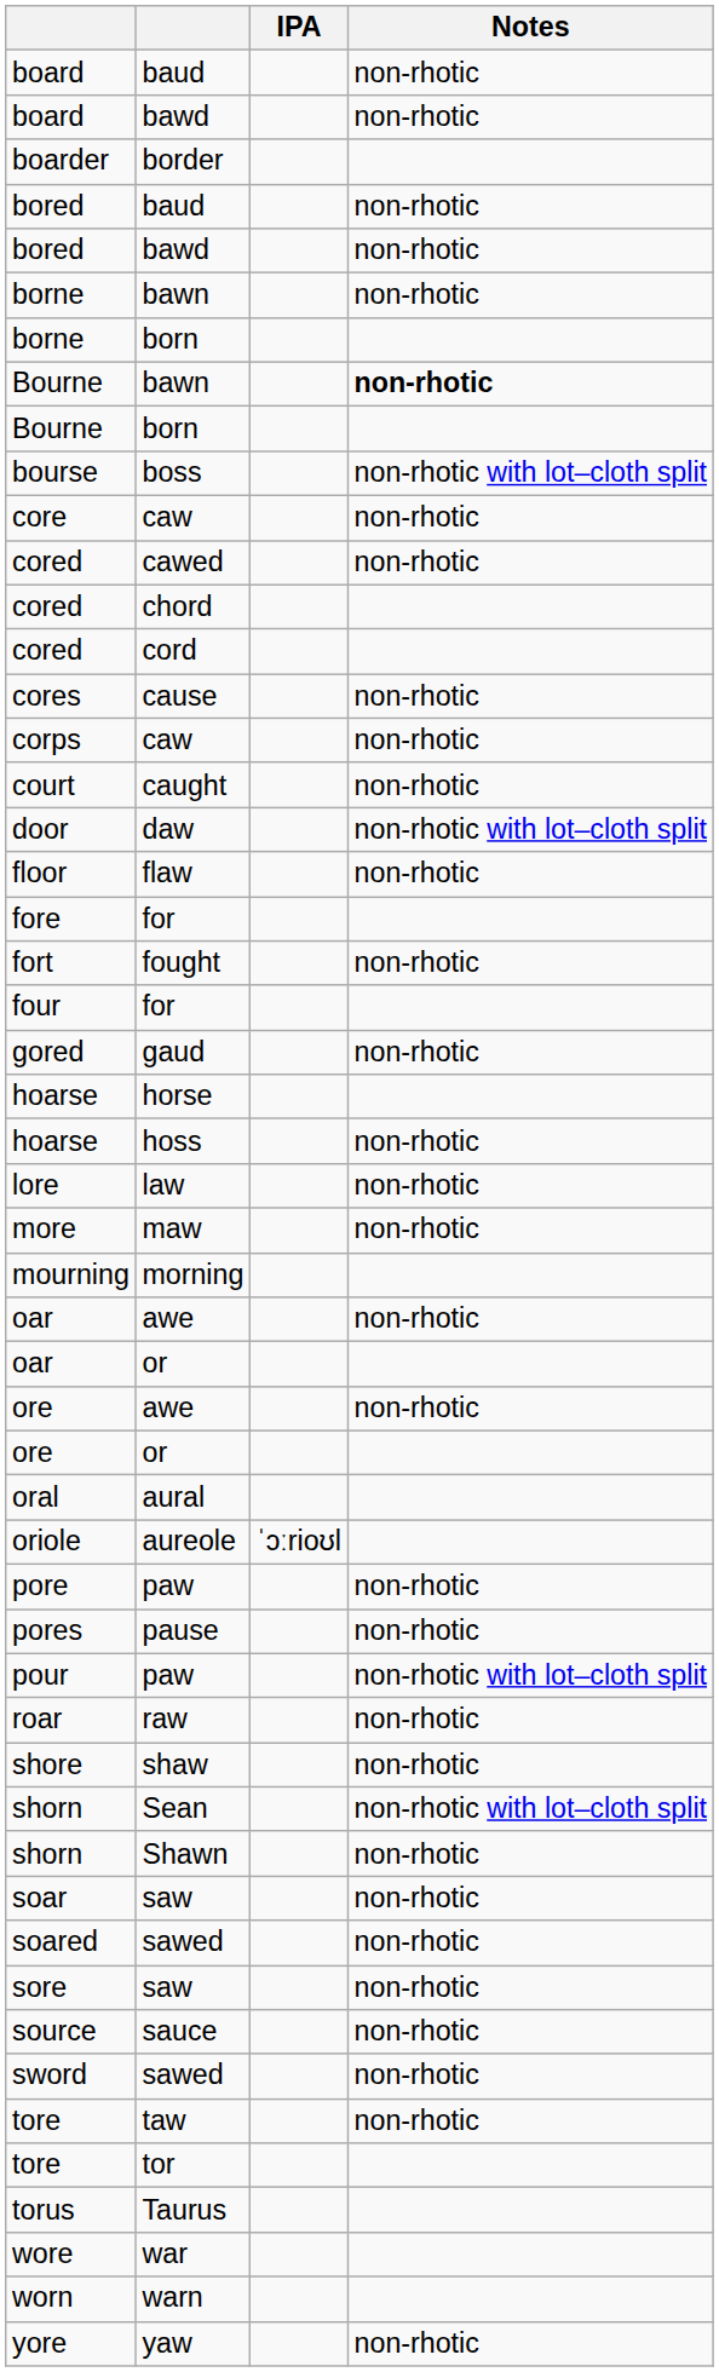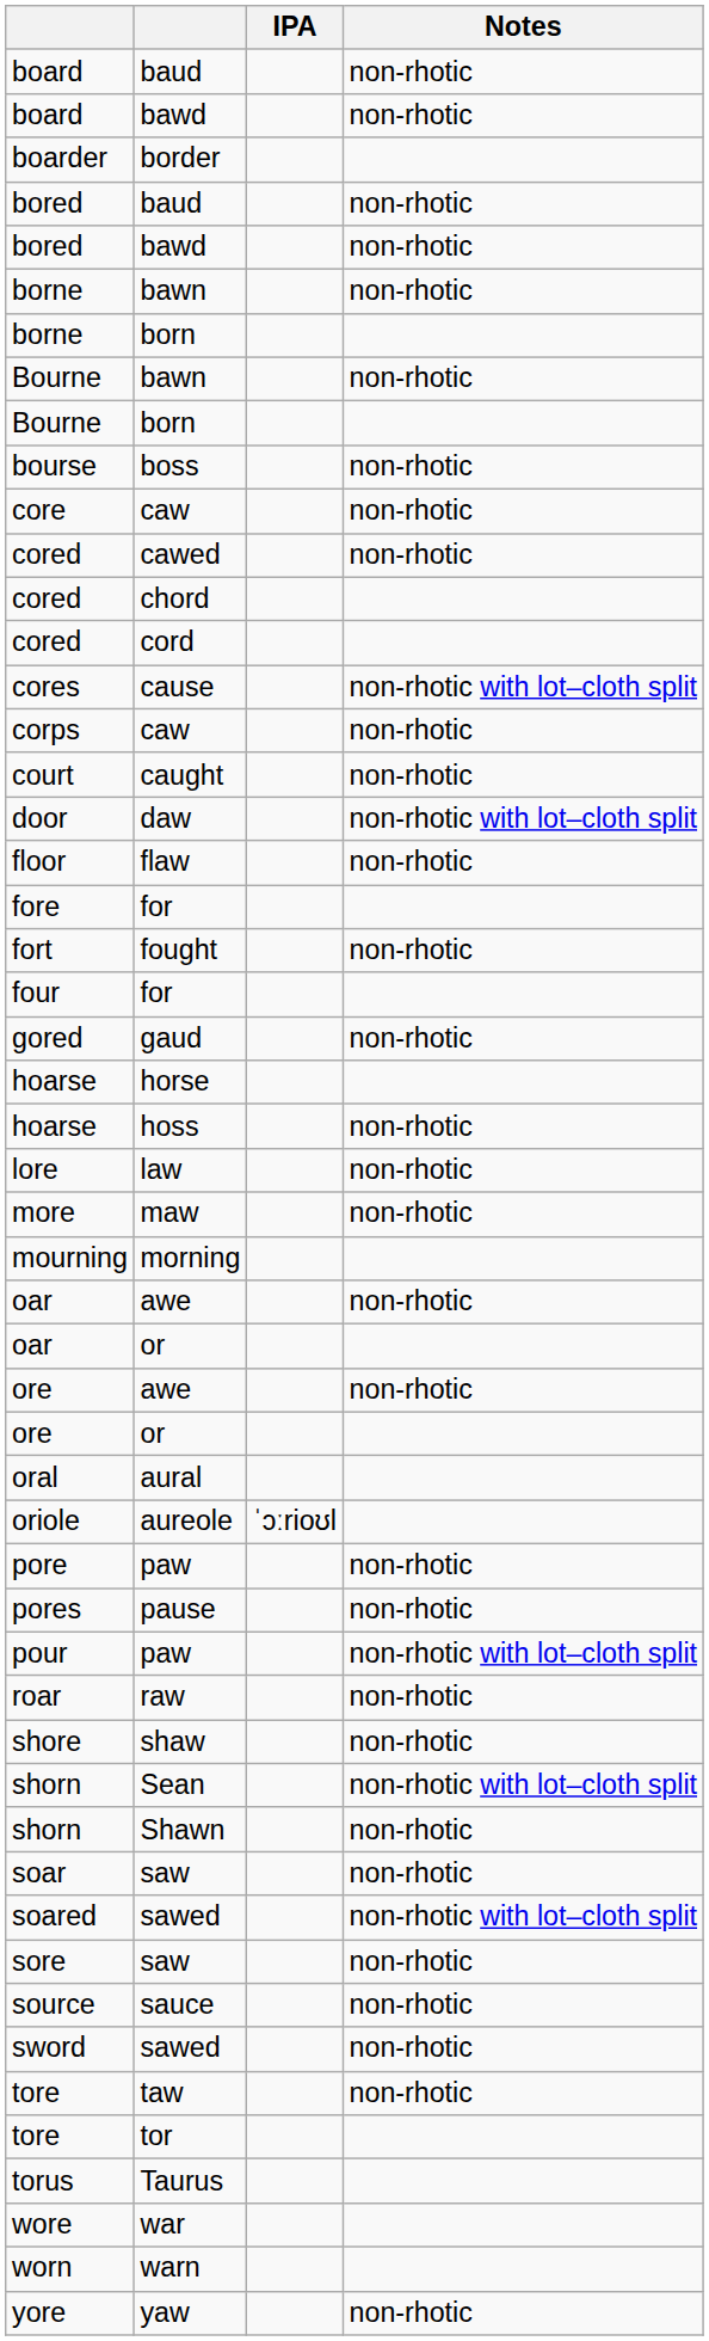 <table class="wikitable sortable mw-collapsible mw-collapsed">
 <tr>
 <th></th>
 <th></th>
 <th>IPA</th>
 <th>Notes</th>
 </tr>
 <tr>
 <td>board</td>
 <td>baud</td>
 <td></td>
 <td>non-rhotic</td>
 </tr>
 <tr>
 <td>board</td>
 <td>bawd</td>
 <td></td>
 <td>non-rhotic</td>
 </tr>
 <tr>
 <td>boarder</td>
 <td>border</td>
 <td></td>
 <td></td>
 </tr>
 <tr>
 <td>bored</td>
 <td>baud</td>
 <td></td>
 <td>non-rhotic</td>
 </tr>
 <tr>
 <td>bored</td>
 <td>bawd</td>
 <td></td>
 <td>non-rhotic</td>
 </tr>
 <tr>
 <td>borne</td>
 <td>bawn</td>
 <td></td>
 <td>non-rhotic</td>
 </tr>
 <tr>
 <td>borne</td>
 <td>born</td>
 <td></td>
 <td></td>
 </tr>
 <tr>
 <td>Bourne</td>
 <td>bawn</td>
 <td></td>
-<td><strong>non-rhotic</strong></td>
+<td>non-rhotic</td>
 </tr>
 <tr>
 <td>Bourne</td>
 <td>born</td>
 <td></td>
 <td></td>
 </tr>
 <tr>
 <td>bourse</td>
 <td>boss</td>
 <td></td>
-<td>non-rhotic <a href='#'>with lot–cloth split</a></td>
+<td>non-rhotic</td>
 </tr>
 <tr>
 <td>core</td>
 <td>caw</td>
 <td></td>
 <td>non-rhotic</td>
 </tr>
 <tr>
 <td>cored</td>
 <td>cawed</td>
 <td></td>
 <td>non-rhotic</td>
 </tr>
 <tr>
 <td>cored</td>
 <td>chord</td>
 <td></td>
 <td></td>
 </tr>
 <tr>
 <td>cored</td>
 <td>cord</td>
 <td></td>
 <td></td>
 </tr>
 <tr>
 <td>cores</td>
 <td>cause</td>
 <td></td>
-<td>non-rhotic</td>
+<td>non-rhotic <a href='#'>with lot–cloth split</a></td>
 </tr>
 <tr>
 <td>corps</td>
 <td>caw</td>
 <td></td>
 <td>non-rhotic</td>
 </tr>
 <tr>
 <td>court</td>
 <td>caught</td>
 <td></td>
 <td>non-rhotic</td>
 </tr>
 <tr>
 <td>door</td>
 <td>daw</td>
 <td></td>
 <td>non-rhotic <a href='#'>with lot–cloth split</a></td>
 </tr>
 <tr>
 <td>floor</td>
 <td>flaw</td>
 <td></td>
 <td>non-rhotic</td>
 </tr>
 <tr>
 <td>fore</td>
 <td>for</td>
 <td></td>
 <td></td>
 </tr>
 <tr>
 <td>fort</td>
 <td>fought</td>
 <td></td>
 <td>non-rhotic</td>
 </tr>
 <tr>
 <td>four</td>
 <td>for</td>
 <td></td>
 <td></td>
 </tr>
 <tr>
 <td>gored</td>
 <td>gaud</td>
 <td></td>
 <td>non-rhotic</td>
 </tr>
 <tr>
 <td>hoarse</td>
 <td>horse</td>
 <td></td>
 <td></td>
 </tr>
 <tr>
 <td>hoarse</td>
 <td>hoss</td>
 <td></td>
 <td>non-rhotic</td>
 </tr>
 <tr>
 <td>lore</td>
 <td>law</td>
 <td></td>
 <td>non-rhotic</td>
 </tr>
 <tr>
 <td>more</td>
 <td>maw</td>
 <td></td>
 <td>non-rhotic</td>
 </tr>
 <tr>
 <td>mourning</td>
 <td>morning</td>
 <td></td>
 <td></td>
 </tr>
 <tr>
 <td>oar</td>
 <td>awe</td>
 <td></td>
 <td>non-rhotic</td>
 </tr>
 <tr>
 <td>oar</td>
 <td>or</td>
 <td></td>
 <td></td>
 </tr>
 <tr>
 <td>ore</td>
 <td>awe</td>
 <td></td>
 <td>non-rhotic</td>
 </tr>
 <tr>
 <td>ore</td>
 <td>or</td>
 <td></td>
 <td></td>
 </tr>
 <tr>
 <td>oral</td>
 <td>aural</td>
 <td></td>
 <td></td>
 </tr>
 <tr>
 <td>oriole</td>
 <td>aureole</td>
 <td>ˈɔːrioʊl</td>
 <td></td>
 </tr>
 <tr>
 <td>pore</td>
 <td>paw</td>
 <td></td>
 <td>non-rhotic</td>
 </tr>
 <tr>
 <td>pores</td>
 <td>pause</td>
 <td></td>
 <td>non-rhotic</td>
 </tr>
 <tr>
 <td>pour</td>
 <td>paw</td>
 <td></td>
 <td>non-rhotic <a href='#'>with lot–cloth split</a></td>
 </tr>
 <tr>
 <td>roar</td>
 <td>raw</td>
 <td></td>
 <td>non-rhotic</td>
 </tr>
 <tr>
 <td>shore</td>
 <td>shaw</td>
 <td></td>
 <td>non-rhotic</td>
 </tr>
 <tr>
 <td>shorn</td>
 <td>Sean</td>
 <td></td>
 <td>non-rhotic <a href='#'>with lot–cloth split</a></td>
 </tr>
 <tr>
 <td>shorn</td>
 <td>Shawn</td>
 <td></td>
 <td>non-rhotic</td>
 </tr>
 <tr>
 <td>soar</td>
 <td>saw</td>
 <td></td>
 <td>non-rhotic</td>
 </tr>
 <tr>
 <td>soared</td>
 <td>sawed</td>
 <td></td>
-<td>non-rhotic</td>
+<td>non-rhotic <a href='#'>with lot–cloth split</a></td>
 </tr>
 <tr>
 <td>sore</td>
 <td>saw</td>
 <td></td>
 <td>non-rhotic</td>
 </tr>
 <tr>
 <td>source</td>
 <td>sauce</td>
 <td></td>
 <td>non-rhotic</td>
 </tr>
 <tr>
 <td>sword</td>
 <td>sawed</td>
 <td></td>
 <td>non-rhotic</td>
 </tr>
 <tr>
 <td>tore</td>
 <td>taw</td>
 <td></td>
 <td>non-rhotic</td>
 </tr>
 <tr>
 <td>tore</td>
 <td>tor</td>
 <td></td>
 <td></td>
 </tr>
 <tr>
 <td>torus</td>
 <td>Taurus</td>
 <td></td>
 <td></td>
 </tr>
 <tr>
 <td>wore</td>
 <td>war</td>
 <td></td>
 <td></td>
 </tr>
 <tr>
 <td>worn</td>
 <td>warn</td>
 <td></td>
 <td></td>
 </tr>
 <tr>
 <td>yore</td>
 <td>yaw</td>
 <td></td>
 <td>non-rhotic</td>
 </tr>
 </table>
